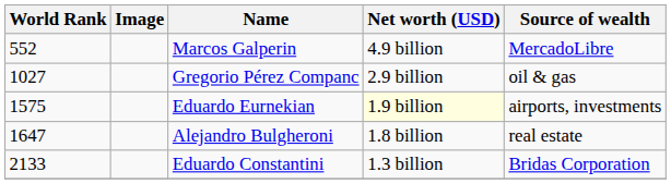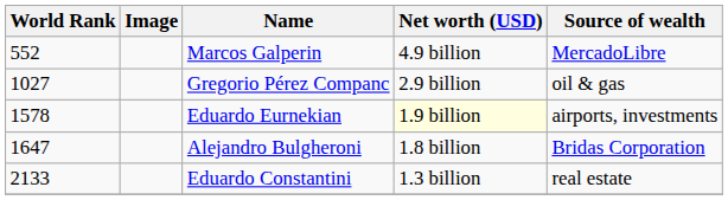 <table class="wikitable">
 <tr>
 <th>World Rank</th>
 <th>Image</th>
 <th>Name</th>
 <th>Net worth (<a href='#'>USD</a>)</th>
 <th>Source of wealth</th>
 </tr>
 <tr>
 <td>552</td>
 <td></td>
 <td><a href='#'>Marcos Galperin</a></td>
 <td>4.9 billion</td>
 <td><a href='#'>MercadoLibre</a></td>
 </tr>
 <tr>
 <td>1027</td>
 <td></td>
 <td><a href='#'>Gregorio Pérez Companc</a></td>
 <td>2.9 billion</td>
 <td>oil & gas</td>
 </tr>
 <tr>
-<td>1575</td>
+<td>1578</td>
 <td></td>
 <td><a href='#'>Eduardo Eurnekian</a></td>
 <td style="background: lightyellow;">1.9 billion</td>
 <td>airports, investments</td>
 </tr>
 <tr>
 <td>1647</td>
 <td></td>
 <td><a href='#'>Alejandro Bulgheroni</a></td>
 <td>1.8 billion</td>
-<td>real estate</td>
+<td><a href='#'>Bridas Corporation</a></td>
 </tr>
 <tr>
 <td>2133</td>
 <td></td>
 <td><a href='#'>Eduardo Constantini</a></td>
 <td>1.3 billion</td>
-<td><a href='#'>Bridas Corporation</a></td>
+<td>real estate</td>
 </tr>
 <tr>
 </tr>
 </table>
